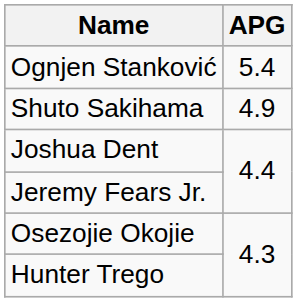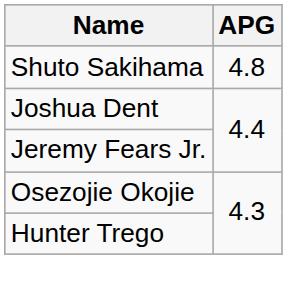 <table class="wikitable">
 <tr>
 <th>Name</th>
 <th>APG</th>
 </tr>
 <tr>
-<td> Ognjen Stanković</td>
-<td align=center>5.4</td>
-</tr>
-<tr>
 <td> Shuto Sakihama</td>
-<td align=center>4.9</td>
+<td align=center>4.8</td>
 </tr>
 <tr>
 <td> Joshua Dent</td>
 <td align=center rowspan=2>4.4</td>
 </tr>
 <tr>
 <td> Jeremy Fears Jr.</td>
 </tr>
 <tr>
 <td> Osezojie Okojie</td>
 <td align=center rowspan=2>4.3</td>
 </tr>
 <tr>
 <td> Hunter Trego</td>
 </tr>
 </table>
